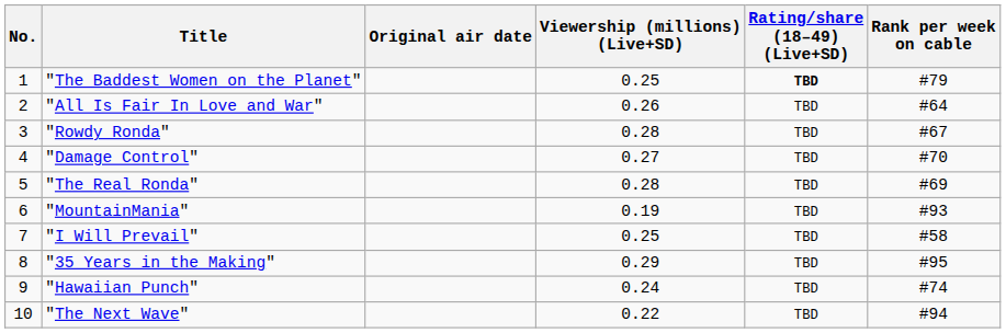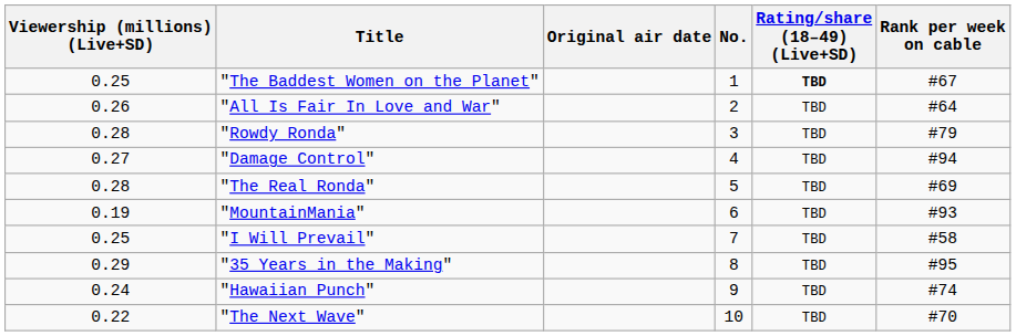 <table class="wikitable sortable" style="text-align:center;">
 <tr>
-<th>No.</th>
+<th data-sort-type="number">Viewership (millions)<br>(Live+SD)</th>
 <th>Title</th>
 <th>Original air date</th>
-<th data-sort-type="number">Viewership (millions)<br>(Live+SD)</th>
+<th>No.</th>
 <th data-sort-type="number"><a href='#'>Rating/share</a><br>(18–49)<br>(Live+SD)</th>
 <th data-sort-type="number">Rank per week<br>on cable</th>
 </tr>
 <tr>
-<td>1</td>
+<td>0.25</td>
 <td style="text-align:left;">"<a href='#'>The Baddest Women on the Planet</a>"</td>
 <td></td>
-<td>0.25</td>
+<td>1</td>
 <td><strong><small>TBD</small></strong></td>
-<td>#79</td>
+<td>#67</td>
 </tr>
 <tr>
-<td>2</td>
+<td>0.26</td>
 <td style="text-align:left;">"<a href='#'>All Is Fair In Love and War</a>"</td>
 <td></td>
-<td>0.26</td>
+<td>2</td>
 <td><small>TBD</small></td>
 <td>#64</td>
 </tr>
 <tr>
-<td>3</td>
+<td>0.28</td>
 <td style="text-align:left;">"<a href='#'>Rowdy Ronda</a>"</td>
 <td></td>
-<td>0.28</td>
+<td>3</td>
 <td><small>TBD</small></td>
-<td>#67</td>
+<td>#79</td>
 </tr>
 <tr>
-<td>4</td>
+<td>0.27</td>
 <td style="text-align:left;">"<a href='#'>Damage Control</a>"</td>
 <td></td>
-<td>0.27</td>
+<td>4</td>
 <td><small>TBD</small></td>
-<td>#70</td>
+<td>#94</td>
 </tr>
 <tr>
-<td>5</td>
+<td>0.28</td>
 <td style="text-align:left;">"<a href='#'>The Real Ronda</a>"</td>
 <td></td>
-<td>0.28</td>
+<td>5</td>
 <td><small>TBD</small></td>
 <td>#69</td>
 </tr>
 <tr>
-<td>6</td>
+<td>0.19</td>
 <td style="text-align:left;">"<a href='#'>MountainMania</a>"</td>
 <td></td>
-<td>0.19</td>
+<td>6</td>
 <td><small>TBD</small></td>
 <td>#93</td>
 </tr>
 <tr>
-<td>7</td>
+<td>0.25</td>
 <td style="text-align:left;">"<a href='#'>I Will Prevail</a>"</td>
 <td></td>
-<td>0.25</td>
+<td>7</td>
 <td><small>TBD</small></td>
 <td>#58</td>
 </tr>
 <tr>
-<td>8</td>
+<td>0.29</td>
 <td style="text-align:left;">"<a href='#'>35 Years in the Making</a>"</td>
 <td></td>
-<td>0.29</td>
+<td>8</td>
 <td><small>TBD</small></td>
 <td>#95</td>
 </tr>
 <tr>
-<td>9</td>
+<td>0.24</td>
 <td style="text-align:left;">"<a href='#'>Hawaiian Punch</a>"</td>
 <td></td>
-<td>0.24</td>
+<td>9</td>
 <td><small>TBD</small></td>
 <td>#74</td>
 </tr>
 <tr>
-<td>10</td>
+<td>0.22</td>
 <td style="text-align:left;">"<a href='#'>The Next Wave</a>"</td>
 <td></td>
-<td>0.22</td>
+<td>10</td>
 <td><small>TBD</small></td>
-<td>#94</td>
+<td>#70</td>
 </tr>
 </table>
